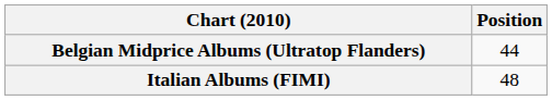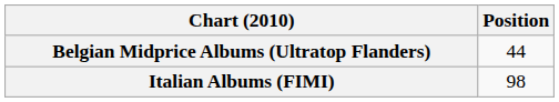 <table class="wikitable sortable plainrowheaders" style="text-align:center">
 <tr>
 <th scope="col" style="width:24em;">Chart (2010)</th>
 <th scope="col">Position</th>
 </tr>
 <tr>
 <th scope="row">Belgian Midprice Albums (Ultratop Flanders)</th>
 <td>44</td>
 </tr>
 <tr>
 <th scope="row">Italian Albums (FIMI)</th>
-<td>48</td>
+<td>98</td>
 </tr>
 </table>
